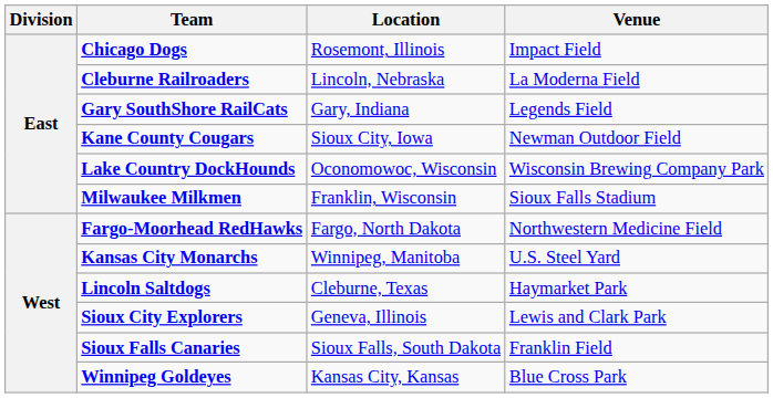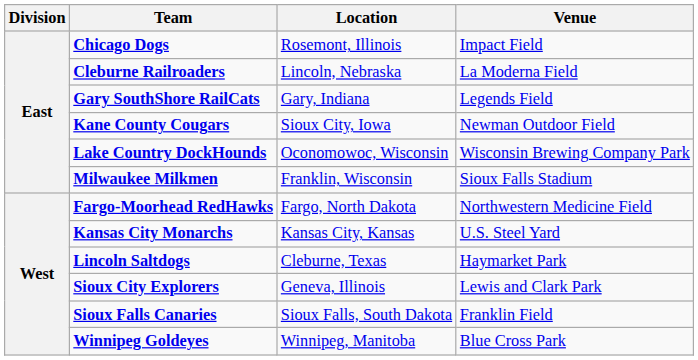 <table class="wikitable" style="font-size:85%">
 <tr>
 <th>Division</th>
 <th>Team</th>
 <th>Location</th>
 <th>Venue</th>
 </tr>
 <tr>
 <th rowspan="6">East</th>
 <td><strong><a href='#'>Chicago Dogs</a></strong></td>
 <td><a href='#'>Rosemont, Illinois</a></td>
 <td><a href='#'>Impact Field</a></td>
 </tr>
 <tr>
 <td><strong><a href='#'>Cleburne Railroaders</a></strong></td>
 <td><a href='#'>Lincoln, Nebraska</a></td>
 <td><a href='#'>La Moderna Field</a></td>
 </tr>
 <tr>
 <td><strong><a href='#'>Gary SouthShore RailCats</a></strong></td>
 <td><a href='#'>Gary, Indiana</a></td>
 <td><a href='#'>Legends Field</a></td>
 </tr>
 <tr>
 <td><strong><a href='#'>Kane County Cougars</a></strong></td>
 <td><a href='#'>Sioux City, Iowa</a></td>
 <td><a href='#'>Newman Outdoor Field</a></td>
 </tr>
 <tr>
 <td><strong><a href='#'>Lake Country DockHounds</a></strong></td>
 <td><a href='#'>Oconomowoc, Wisconsin</a></td>
 <td><a href='#'>Wisconsin Brewing Company Park</a></td>
 </tr>
 <tr>
 <td><strong><a href='#'>Milwaukee Milkmen</a></strong></td>
 <td><a href='#'>Franklin, Wisconsin</a></td>
 <td><a href='#'>Sioux Falls Stadium</a></td>
 </tr>
 <tr>
 <th rowspan="6">West</th>
 <td><strong><a href='#'>Fargo-Moorhead RedHawks</a></strong></td>
 <td><a href='#'>Fargo, North Dakota</a></td>
 <td><a href='#'>Northwestern Medicine Field</a></td>
 </tr>
 <tr>
 <td><strong><a href='#'>Kansas City Monarchs</a></strong></td>
-<td><a href='#'>Winnipeg, Manitoba</a></td>
+<td><a href='#'>Kansas City, Kansas</a></td>
 <td><a href='#'>U.S. Steel Yard</a></td>
 </tr>
 <tr>
 <td><strong><a href='#'>Lincoln Saltdogs</a></strong></td>
 <td><a href='#'>Cleburne, Texas</a></td>
 <td><a href='#'>Haymarket Park</a></td>
 </tr>
 <tr>
 <td><strong><a href='#'>Sioux City Explorers</a></strong></td>
 <td><a href='#'>Geneva, Illinois</a></td>
 <td><a href='#'>Lewis and Clark Park</a></td>
 </tr>
 <tr>
 <td><strong><a href='#'>Sioux Falls Canaries</a></strong></td>
 <td><a href='#'>Sioux Falls, South Dakota</a></td>
 <td><a href='#'>Franklin Field</a></td>
 </tr>
 <tr>
 <td><strong><a href='#'>Winnipeg Goldeyes</a></strong></td>
-<td><a href='#'>Kansas City, Kansas</a></td>
+<td><a href='#'>Winnipeg, Manitoba</a></td>
 <td><a href='#'>Blue Cross Park</a></td>
 </tr>
 </table>
